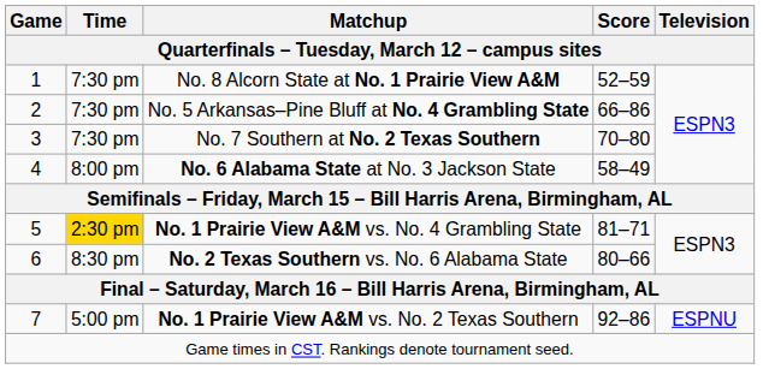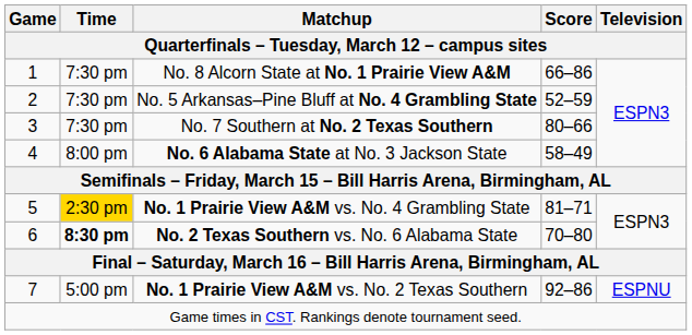 <table class="wikitable" style="font-size: 95%;text-align:center">
 <tr>
 <th>Game</th>
 <th>Time</th>
 <th>Matchup</th>
 <th>Score</th>
 <th>Television</th>
 </tr>
 <tr>
 <th colspan=5>Quarterfinals – Tuesday, March 12 – campus sites</th>
 </tr>
 <tr>
 <td>1</td>
 <td>7:30 pm</td>
 <td>No. 8 Alcorn State at <strong>No. 1 Prairie View A&M</strong></td>
-<td>52–59</td>
+<td>66–86</td>
 <td rowspan=4><a href='#'>ESPN3</a></td>
 </tr>
 <tr>
 <td>2</td>
 <td>7:30 pm</td>
 <td>No. 5 Arkansas–Pine Bluff at <strong>No. 4 Grambling State</strong></td>
-<td>66–86</td>
+<td>52–59</td>
 </tr>
 <tr>
 <td>3</td>
 <td>7:30 pm</td>
 <td>No. 7 Southern at <strong>No. 2  Texas Southern</strong></td>
-<td>70–80</td>
+<td>80–66</td>
 </tr>
 <tr>
 <td>4</td>
 <td>8:00 pm</td>
 <td><strong>No. 6 Alabama State</strong> at No. 3 Jackson State</td>
 <td>58–49</td>
 </tr>
 <tr>
 <th colspan=5>Semifinals – Friday, March 15 – Bill Harris Arena, Birmingham, AL</th>
 </tr>
 <tr>
 <td>5</td>
 <td style="background: gold;">2:30 pm</td>
 <td><strong>No. 1 Prairie View A&M</strong> vs. No. 4 Grambling State</td>
 <td>81–71</td>
 <td rowspan=2>ESPN3</td>
 </tr>
 <tr>
 <td>6</td>
-<td>8:30 pm</td>
+<td><strong>8:30 pm</strong></td>
 <td><strong>No. 2  Texas Southern</strong> vs. No. 6 Alabama State</td>
-<td>80–66</td>
+<td>70–80</td>
 </tr>
 <tr>
 <th colspan=5>Final – Saturday, March 16 – Bill Harris Arena, Birmingham, AL</th>
 </tr>
 <tr>
 <td>7</td>
 <td>5:00 pm</td>
 <td><strong>No. 1 Prairie View A&M</strong> vs. No. 2  Texas Southern</td>
 <td>92–86</td>
 <td><a href='#'>ESPNU</a></td>
 </tr>
 <tr>
 <td colspan=5><small>Game times in <a href='#'>CST</a>. Rankings denote tournament seed.</small></td>
 </tr>
 </table>
